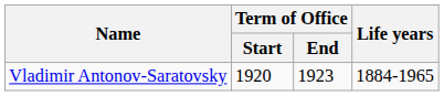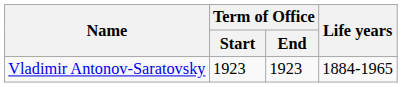 <table class="wikitable">
 <tr>
 <th rowspan="2">Name</th>
 <th colspan="2">Term of Office</th>
 <th rowspan="2">Life years</th>
 </tr>
 <tr>
 <th>Start</th>
 <th>End</th>
 </tr>
 <tr>
 <td><a href='#'>Vladimir Antonov-Saratovsky</a></td>
-<td>1920</td>
+<td>1923</td>
 <td>1923</td>
 <td>1884-1965</td>
 </tr>
 </table>
